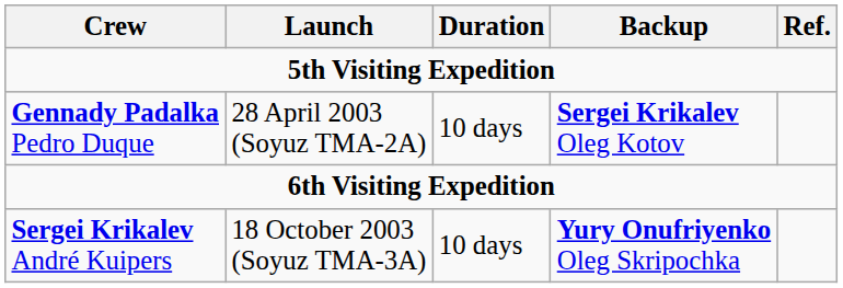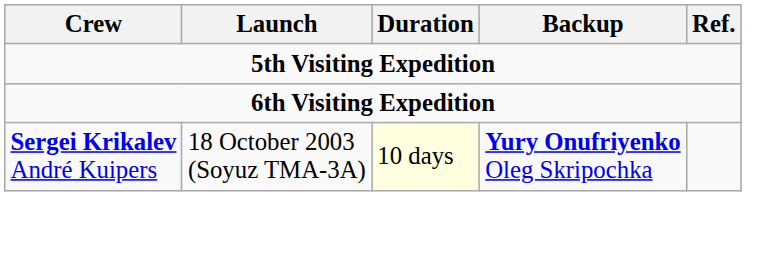 <table class="wikitable">
 <tr>
 <th>Crew</th>
 <th>Launch</th>
 <th>Duration</th>
 <th>Backup</th>
 <th>Ref.</th>
 </tr>
 <tr>
 <td colspan="5" style="text-align:center"><strong>5th Visiting Expedition</strong></td>
 </tr>
 <tr>
-<td> <strong><a href='#'>Gennady Padalka</a></strong><br> <a href='#'>Pedro Duque</a></td>
-<td>28 April 2003<br>(Soyuz TMA-2A)</td>
-<td>10 days</td>
-<td> <strong><a href='#'>Sergei Krikalev</a></strong><br> <a href='#'>Oleg Kotov</a></td>
-<td></td>
-</tr>
-<tr>
 <td colspan="5" style="text-align:center"><strong>6th Visiting Expedition</strong></td>
 </tr>
 <tr>
 <td> <strong><a href='#'>Sergei Krikalev</a></strong><br> <a href='#'>André Kuipers</a></td>
 <td>18 October 2003<br>(Soyuz TMA-3A)</td>
-<td>10 days</td>
+<td style="background: lightyellow;">10 days</td>
 <td> <strong><a href='#'>Yury Onufriyenko</a></strong><br> <a href='#'>Oleg Skripochka</a></td>
 <td></td>
 </tr>
 </table>
